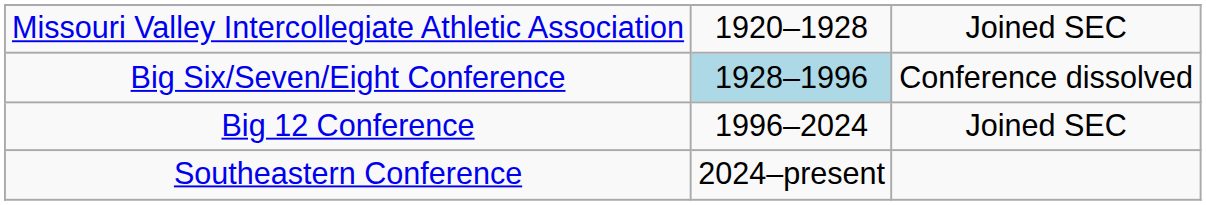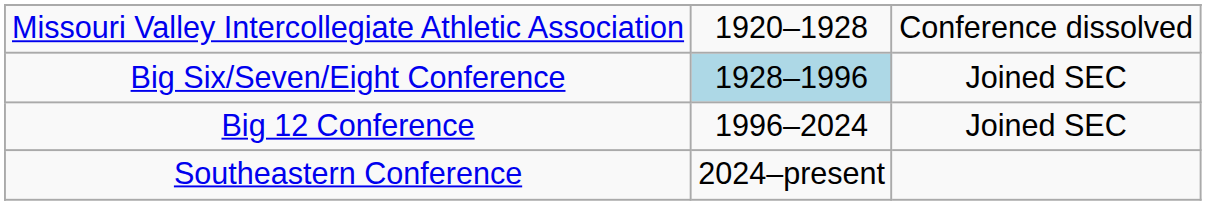 <table class="wikitable" style="text-align:center">
 <tr>
 </tr>
 <tr>
 <td><a href='#'>Missouri Valley Intercollegiate Athletic Association</a></td>
 <td>1920–1928</td>
-<td>Joined SEC</td>
+<td>Conference dissolved</td>
 </tr>
 <tr>
 <td><a href='#'>Big Six/Seven/Eight Conference</a></td>
 <td style="background: lightblue;">1928–1996</td>
-<td>Conference dissolved</td>
+<td>Joined SEC</td>
 </tr>
 <tr>
 <td><a href='#'>Big 12 Conference</a></td>
 <td>1996–2024</td>
 <td>Joined SEC</td>
 </tr>
 <tr>
 <td><a href='#'>Southeastern Conference</a></td>
 <td>2024–present</td>
 <td></td>
 </tr>
 </table>
